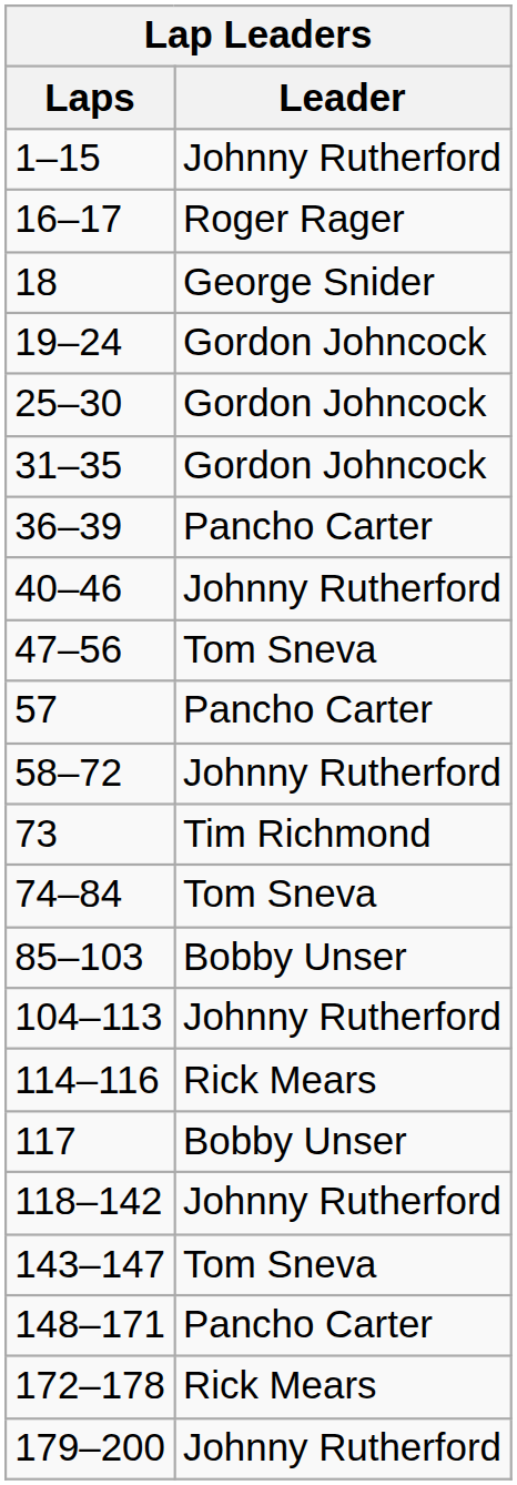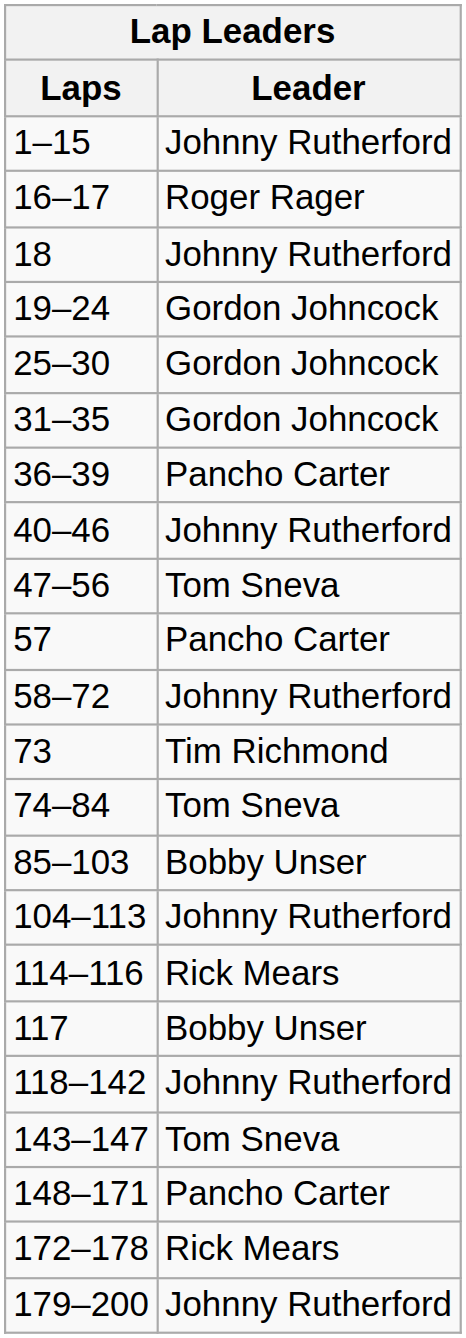 <table class="wikitable">
 <tr>
 <th colspan=2>Lap Leaders</th>
 </tr>
 <tr>
 <th>Laps</th>
 <th>Leader</th>
 </tr>
 <tr>
 <td>1–15</td>
 <td>Johnny Rutherford</td>
 </tr>
 <tr>
 <td>16–17</td>
 <td>Roger Rager</td>
 </tr>
 <tr>
 <td>18</td>
-<td>George Snider</td>
+<td>Johnny Rutherford</td>
 </tr>
 <tr>
 <td>19–24</td>
 <td>Gordon Johncock</td>
 </tr>
 <tr>
 <td>25–30</td>
 <td>Gordon Johncock</td>
 </tr>
 <tr>
 <td>31–35</td>
 <td>Gordon Johncock</td>
 </tr>
 <tr>
 <td>36–39</td>
 <td>Pancho Carter</td>
 </tr>
 <tr>
 <td>40–46</td>
 <td>Johnny Rutherford</td>
 </tr>
 <tr>
 <td>47–56</td>
 <td>Tom Sneva</td>
 </tr>
 <tr>
 <td>57</td>
 <td>Pancho Carter</td>
 </tr>
 <tr>
 <td>58–72</td>
 <td>Johnny Rutherford</td>
 </tr>
 <tr>
 <td>73</td>
 <td>Tim Richmond</td>
 </tr>
 <tr>
 <td>74–84</td>
 <td>Tom Sneva</td>
 </tr>
 <tr>
 <td>85–103</td>
 <td>Bobby Unser</td>
 </tr>
 <tr>
 <td>104–113</td>
 <td>Johnny Rutherford</td>
 </tr>
 <tr>
 <td>114–116</td>
 <td>Rick Mears</td>
 </tr>
 <tr>
 <td>117</td>
 <td>Bobby Unser</td>
 </tr>
 <tr>
 <td>118–142</td>
 <td>Johnny Rutherford</td>
 </tr>
 <tr>
 <td>143–147</td>
 <td>Tom Sneva</td>
 </tr>
 <tr>
 <td>148–171</td>
 <td>Pancho Carter</td>
 </tr>
 <tr>
 <td>172–178</td>
 <td>Rick Mears</td>
 </tr>
 <tr>
 <td>179–200</td>
 <td>Johnny Rutherford</td>
 </tr>
 </table>
